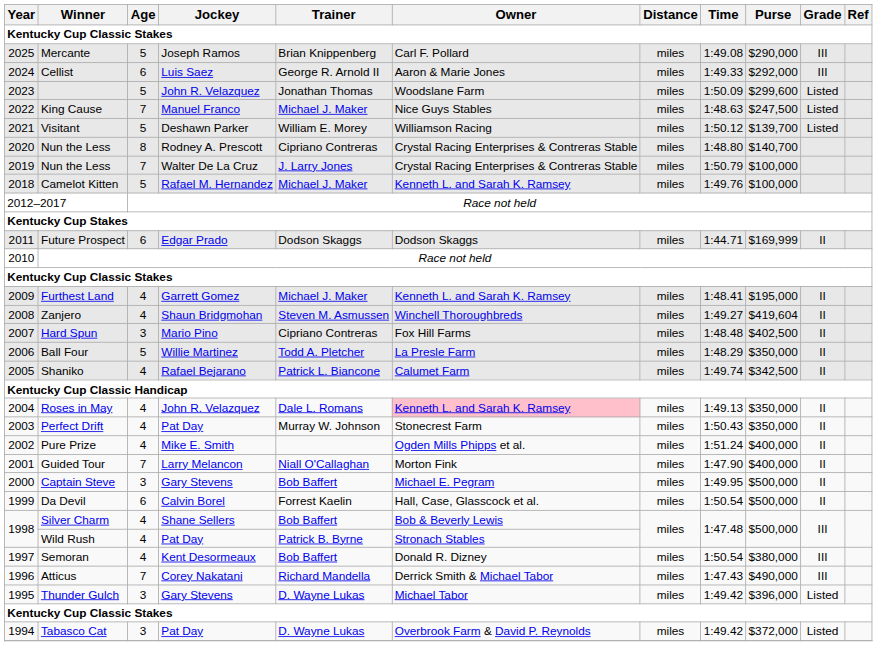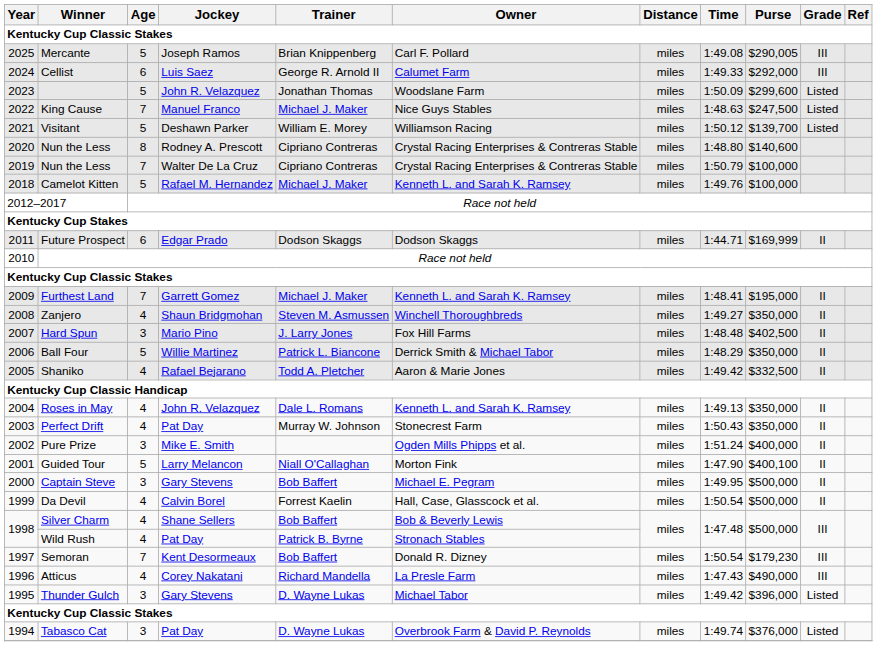 <table class="wikitable sortable">
 <tr>
 <th>Year</th>
 <th>Winner</th>
 <th>Age</th>
 <th>Jockey</th>
 <th>Trainer</th>
 <th>Owner</th>
 <th>Distance</th>
 <th>Time</th>
 <th>Purse</th>
 <th>Grade</th>
 <th>Ref</th>
 </tr>
 <tr style="font-size:90%; background-color:white">
 <td align="left" colspan=11><strong>Kentucky Cup Classic Stakes</strong></td>
 </tr>
 <tr style="font-size:90%; background-color:#E8E8E8">
 <td align=center>2025</td>
 <td>Mercante</td>
 <td align=center>5</td>
 <td>Joseph Ramos</td>
 <td>Brian Knippenberg</td>
 <td>Carl F. Pollard</td>
 <td align=center> miles</td>
 <td align=center>1:49.08</td>
-<td align=center>$290,000</td>
+<td align=center>$290,005</td>
 <td align=center>III</td>
 <td></td>
 </tr>
 <tr style="font-size:90%; background-color:#E8E8E8">
 <td align=center>2024</td>
 <td>Cellist</td>
 <td align=center>6</td>
 <td><a href='#'>Luis Saez</a></td>
 <td>George R. Arnold II</td>
-<td>Aaron & Marie Jones</td>
+<td><a href='#'>Calumet Farm</a></td>
 <td align=center> miles</td>
 <td align=center>1:49.33</td>
 <td align=center>$292,000</td>
 <td align=center>III</td>
 <td></td>
 </tr>
 <tr style="font-size:90%; background-color:#E8E8E8">
 <td align=center>2023</td>
 <td></td>
 <td align=center>5</td>
 <td><a href='#'>John R. Velazquez</a></td>
 <td>Jonathan Thomas</td>
 <td>Woodslane Farm</td>
 <td align=center> miles</td>
 <td align=center>1:50.09</td>
 <td align=center>$299,600</td>
 <td align=center>Listed</td>
 <td></td>
 </tr>
 <tr style="font-size:90%; background-color:#E8E8E8">
 <td align=center>2022</td>
 <td>King Cause</td>
 <td align=center>7</td>
 <td><a href='#'>Manuel Franco</a></td>
 <td><a href='#'>Michael J. Maker</a></td>
 <td>Nice Guys Stables</td>
 <td align=center> miles</td>
 <td align=center>1:48.63</td>
 <td align=center>$247,500</td>
 <td align=center>Listed</td>
 <td></td>
 </tr>
 <tr style="font-size:90%; background-color:#E8E8E8">
 <td align=center>2021</td>
 <td>Visitant</td>
 <td align=center>5</td>
 <td>Deshawn Parker</td>
 <td>William E. Morey</td>
 <td>Williamson Racing</td>
 <td align=center> miles</td>
 <td align=center>1:50.12</td>
 <td align=center>$139,700</td>
 <td align=center>Listed</td>
 <td></td>
 </tr>
 <tr style="font-size:90%; background-color:#E8E8E8">
 <td align=center>2020</td>
 <td>Nun the Less</td>
 <td align=center>8</td>
 <td>Rodney A. Prescott</td>
 <td>Cipriano Contreras</td>
 <td>Crystal Racing Enterprises & Contreras Stable</td>
 <td align=center> miles</td>
 <td align=center>1:48.80</td>
-<td align=center>$140,700</td>
+<td align=center>$140,600</td>
 <td align=center></td>
 <td></td>
 </tr>
 <tr style="font-size:90%; background-color:#E8E8E8">
 <td align=center>2019</td>
 <td>Nun the Less</td>
 <td align=center>7</td>
 <td>Walter De La Cruz</td>
-<td><a href='#'>J. Larry Jones</a></td>
+<td>Cipriano Contreras</td>
 <td>Crystal Racing Enterprises & Contreras Stable</td>
 <td align=center> miles</td>
 <td align=center>1:50.79</td>
 <td align=center>$100,000</td>
 <td align=center></td>
 <td></td>
 </tr>
 <tr style="font-size:90%; background-color:#E8E8E8">
 <td align=center>2018</td>
 <td>Camelot Kitten</td>
 <td align=center>5</td>
 <td><a href='#'>Rafael M. Hernandez</a></td>
 <td><a href='#'>Michael J. Maker</a></td>
 <td><a href='#'>Kenneth L. and Sarah K. Ramsey</a></td>
 <td align=center> miles</td>
 <td align=center>1:49.76</td>
 <td align=center>$100,000</td>
 <td align=center></td>
 <td></td>
 </tr>
 <tr style="font-size:90%; background-color:white">
 <td align="left" colspan=2>2012–2017</td>
 <td align="center" colspan=9><em>Race not held</em></td>
 </tr>
 <tr style="font-size:90%; background-color:white">
 <td align="left" colspan=11><strong>Kentucky Cup Stakes</strong></td>
 </tr>
 <tr style="font-size:90%; background-color:#E8E8E8">
 <td align=center>2011</td>
 <td>Future Prospect</td>
 <td align=center>6</td>
 <td><a href='#'>Edgar Prado</a></td>
 <td>Dodson Skaggs</td>
 <td>Dodson Skaggs</td>
 <td align=center> miles</td>
 <td align=center>1:44.71</td>
 <td align=center>$169,999</td>
 <td align=center>II</td>
 <td></td>
 </tr>
 <tr style="font-size:90%; background-color:white">
 <td align="center">2010</td>
 <td align="center" colspan=10><em>Race not held</em></td>
 </tr>
 <tr style="font-size:90%; background-color:white">
 <td align="left" colspan=11><strong>Kentucky Cup Classic Stakes</strong></td>
 </tr>
 <tr style="font-size:90%; background-color:#E8E8E8">
 <td align=center>2009</td>
 <td><a href='#'>Furthest Land</a></td>
-<td align=center>4</td>
+<td align=center>7</td>
 <td><a href='#'>Garrett Gomez</a></td>
 <td><a href='#'>Michael J. Maker</a></td>
 <td><a href='#'>Kenneth L. and Sarah K. Ramsey</a></td>
 <td align=center> miles</td>
 <td align=center>1:48.41</td>
 <td align=center>$195,000</td>
 <td align=center>II</td>
 <td></td>
 </tr>
 <tr style="font-size:90%; background-color:#E8E8E8">
 <td align=center>2008</td>
 <td>Zanjero</td>
 <td align=center>4</td>
 <td><a href='#'>Shaun Bridgmohan</a></td>
 <td><a href='#'>Steven M. Asmussen</a></td>
 <td><a href='#'>Winchell Thoroughbreds</a></td>
 <td align=center> miles</td>
 <td align=center>1:49.27</td>
-<td align=center>$419,604</td>
+<td align=center>$350,000</td>
 <td align=center>II</td>
 <td></td>
 </tr>
 <tr style="font-size:90%; background-color:#E8E8E8">
 <td align=center>2007</td>
 <td><a href='#'>Hard Spun</a></td>
 <td align=center>3</td>
 <td><a href='#'>Mario Pino</a></td>
-<td>Cipriano Contreras</td>
+<td><a href='#'>J. Larry Jones</a></td>
 <td>Fox Hill Farms</td>
 <td align=center> miles</td>
 <td align=center>1:48.48</td>
 <td align=center>$402,500</td>
 <td align=center>II</td>
 <td></td>
 </tr>
 <tr style="font-size:90%; background-color:#E8E8E8">
 <td align=center>2006</td>
 <td>Ball Four</td>
 <td align=center>5</td>
 <td><a href='#'>Willie Martinez</a></td>
-<td><a href='#'>Todd A. Pletcher</a></td>
-<td><a href='#'>La Presle Farm</a></td>
+<td><a href='#'>Patrick L. Biancone</a></td>
+<td>Derrick Smith & <a href='#'>Michael Tabor</a></td>
 <td align=center> miles</td>
 <td align=center>1:48.29</td>
 <td align=center>$350,000</td>
 <td align=center>II</td>
 <td></td>
 </tr>
 <tr style="font-size:90%; background-color:#E8E8E8">
 <td align=center>2005</td>
 <td>Shaniko</td>
 <td align=center>4</td>
 <td><a href='#'>Rafael Bejarano</a></td>
-<td><a href='#'>Patrick L. Biancone</a></td>
-<td><a href='#'>Calumet Farm</a></td>
+<td><a href='#'>Todd A. Pletcher</a></td>
+<td>Aaron & Marie Jones</td>
 <td align=center> miles</td>
-<td align=center>1:49.74</td>
-<td align=center>$342,500</td>
+<td align=center>1:49.42</td>
+<td align=center>$332,500</td>
 <td align=center>II</td>
 <td></td>
 </tr>
 <tr style="font-size:90%; background-color:white">
 <td align="left" colspan=11><strong>Kentucky Cup Classic Handicap</strong></td>
 </tr>
 <tr style="font-size:90%;">
 <td align=center>2004</td>
 <td><a href='#'>Roses in May</a></td>
 <td align=center>4</td>
 <td><a href='#'>John R. Velazquez</a></td>
 <td><a href='#'>Dale L. Romans</a></td>
-<td style="background: pink;"><a href='#'>Kenneth L. and Sarah K. Ramsey</a></td>
+<td><a href='#'>Kenneth L. and Sarah K. Ramsey</a></td>
 <td align=center> miles</td>
 <td align=center>1:49.13</td>
 <td align=center>$350,000</td>
 <td align=center>II</td>
 <td></td>
 </tr>
 <tr style="font-size:90%;">
 <td align=center>2003</td>
 <td><a href='#'>Perfect Drift</a></td>
 <td align=center>4</td>
 <td><a href='#'>Pat Day</a></td>
 <td>Murray W. Johnson</td>
 <td>Stonecrest Farm</td>
 <td align=center> miles</td>
 <td align=center>1:50.43</td>
 <td align=center>$350,000</td>
 <td align=center>II</td>
 <td></td>
 </tr>
 <tr style="font-size:90%;">
 <td align=center>2002</td>
 <td>Pure Prize</td>
-<td align=center>4</td>
+<td align=center>3</td>
 <td><a href='#'>Mike E. Smith</a></td>
 <td></td>
 <td><a href='#'>Ogden Mills Phipps</a> et al.</td>
 <td align=center> miles</td>
 <td align=center>1:51.24</td>
 <td align=center>$400,000</td>
 <td align=center>II</td>
 <td></td>
 </tr>
 <tr style="font-size:90%;">
 <td align=center>2001</td>
 <td>Guided Tour</td>
-<td align=center>7</td>
+<td align=center>5</td>
 <td><a href='#'>Larry Melancon</a></td>
 <td><a href='#'>Niall O'Callaghan</a></td>
 <td>Morton Fink</td>
 <td align=center> miles</td>
 <td align=center>1:47.90</td>
-<td align=center>$400,000</td>
+<td align=center>$400,100</td>
 <td align=center>II</td>
 <td></td>
 </tr>
 <tr style="font-size:90%;">
 <td align=center>2000</td>
 <td><a href='#'>Captain Steve</a></td>
 <td align=center>3</td>
 <td><a href='#'>Gary Stevens</a></td>
 <td><a href='#'>Bob Baffert</a></td>
 <td><a href='#'>Michael E. Pegram</a></td>
 <td align=center> miles</td>
 <td align=center>1:49.95</td>
 <td align=center>$500,000</td>
 <td align=center>II</td>
 <td></td>
 </tr>
 <tr style="font-size:90%;">
 <td align=center>1999</td>
 <td>Da Devil</td>
-<td align=center>6</td>
+<td align=center>4</td>
 <td><a href='#'>Calvin Borel</a></td>
 <td>Forrest Kaelin</td>
 <td>Hall, Case, Glasscock et al.</td>
 <td align=center> miles</td>
 <td align=center>1:50.54</td>
 <td align=center>$500,000</td>
 <td align=center>II</td>
 <td></td>
 </tr>
 <tr style="font-size:90%;">
 <td align=center rowspan=2>1998</td>
 <td><a href='#'>Silver Charm</a></td>
 <td align=center>4</td>
 <td><a href='#'>Shane Sellers</a></td>
 <td><a href='#'>Bob Baffert</a></td>
 <td><a href='#'>Bob & Beverly Lewis</a></td>
 <td align=center rowspan=2> miles</td>
 <td align=center rowspan=2>1:47.48</td>
 <td align=center rowspan=2>$500,000</td>
 <td align=center rowspan=2>III</td>
 <td rowspan=2></td>
 </tr>
 <tr style="font-size:90%;">
 <td>Wild Rush</td>
 <td align=center>4</td>
 <td><a href='#'>Pat Day</a></td>
 <td><a href='#'>Patrick B. Byrne</a></td>
 <td><a href='#'>Stronach Stables</a></td>
 </tr>
 <tr style="font-size:90%;">
 <td align=center>1997</td>
 <td>Semoran</td>
-<td align=center>4</td>
+<td align=center>7</td>
 <td><a href='#'>Kent Desormeaux</a></td>
 <td><a href='#'>Bob Baffert</a></td>
 <td>Donald R. Dizney</td>
 <td align=center> miles</td>
 <td align=center>1:50.54</td>
-<td align=center>$380,000</td>
+<td align=center>$179,230</td>
 <td align=center>III</td>
 <td></td>
 </tr>
 <tr style="font-size:90%;">
 <td align=center>1996</td>
 <td>Atticus</td>
-<td align=center>7</td>
+<td align=center>4</td>
 <td><a href='#'>Corey Nakatani</a></td>
 <td><a href='#'>Richard Mandella</a></td>
-<td>Derrick Smith & <a href='#'>Michael Tabor</a></td>
+<td><a href='#'>La Presle Farm</a></td>
 <td align=center> miles</td>
 <td align=center>1:47.43</td>
 <td align=center>$490,000</td>
 <td align=center>III</td>
 <td></td>
 </tr>
 <tr style="font-size:90%;">
 <td align=center>1995</td>
 <td><a href='#'>Thunder Gulch</a></td>
 <td align=center>3</td>
 <td><a href='#'>Gary Stevens</a></td>
 <td><a href='#'>D. Wayne Lukas</a></td>
 <td><a href='#'>Michael Tabor</a></td>
 <td align=center> miles</td>
 <td align=center>1:49.42</td>
 <td align=center>$396,000</td>
 <td align=center>Listed</td>
 <td></td>
 </tr>
 <tr style="font-size:90%; background-color:white">
 <td align="left" colspan=11><strong>Kentucky Cup Classic Stakes</strong></td>
 </tr>
 <tr style="font-size:90%;">
 <td align=center>1994</td>
 <td><a href='#'>Tabasco Cat</a></td>
 <td align=center>3</td>
 <td><a href='#'>Pat Day</a></td>
 <td><a href='#'>D. Wayne Lukas</a></td>
 <td><a href='#'>Overbrook Farm</a> & <a href='#'>David P. Reynolds</a></td>
 <td align=center> miles</td>
-<td align=center>1:49.42</td>
-<td align=center>$372,000</td>
+<td align=center>1:49.74</td>
+<td align=center>$376,000</td>
 <td align=center>Listed</td>
 <td></td>
 </tr>
 <tr>
 </tr>
 </table>
